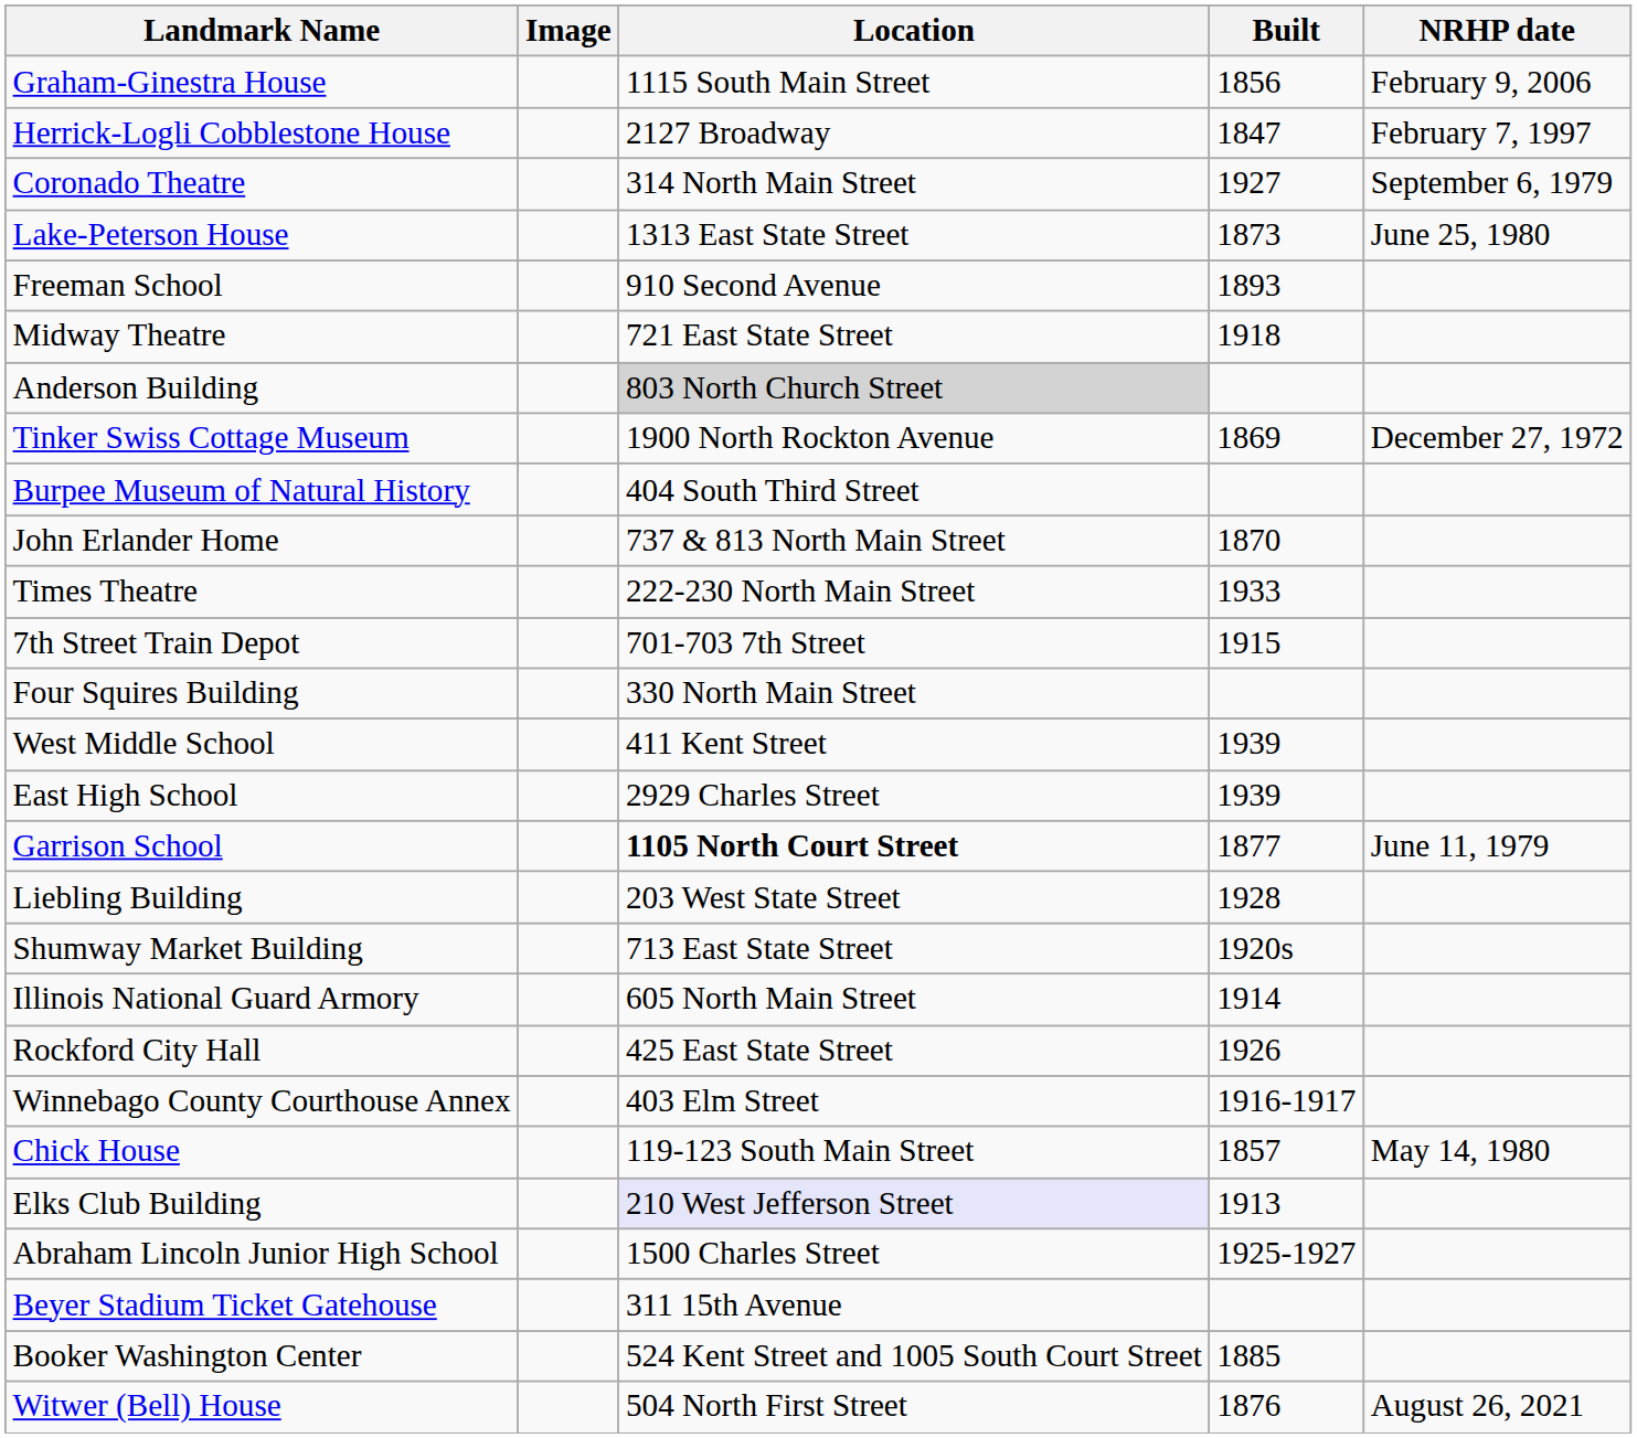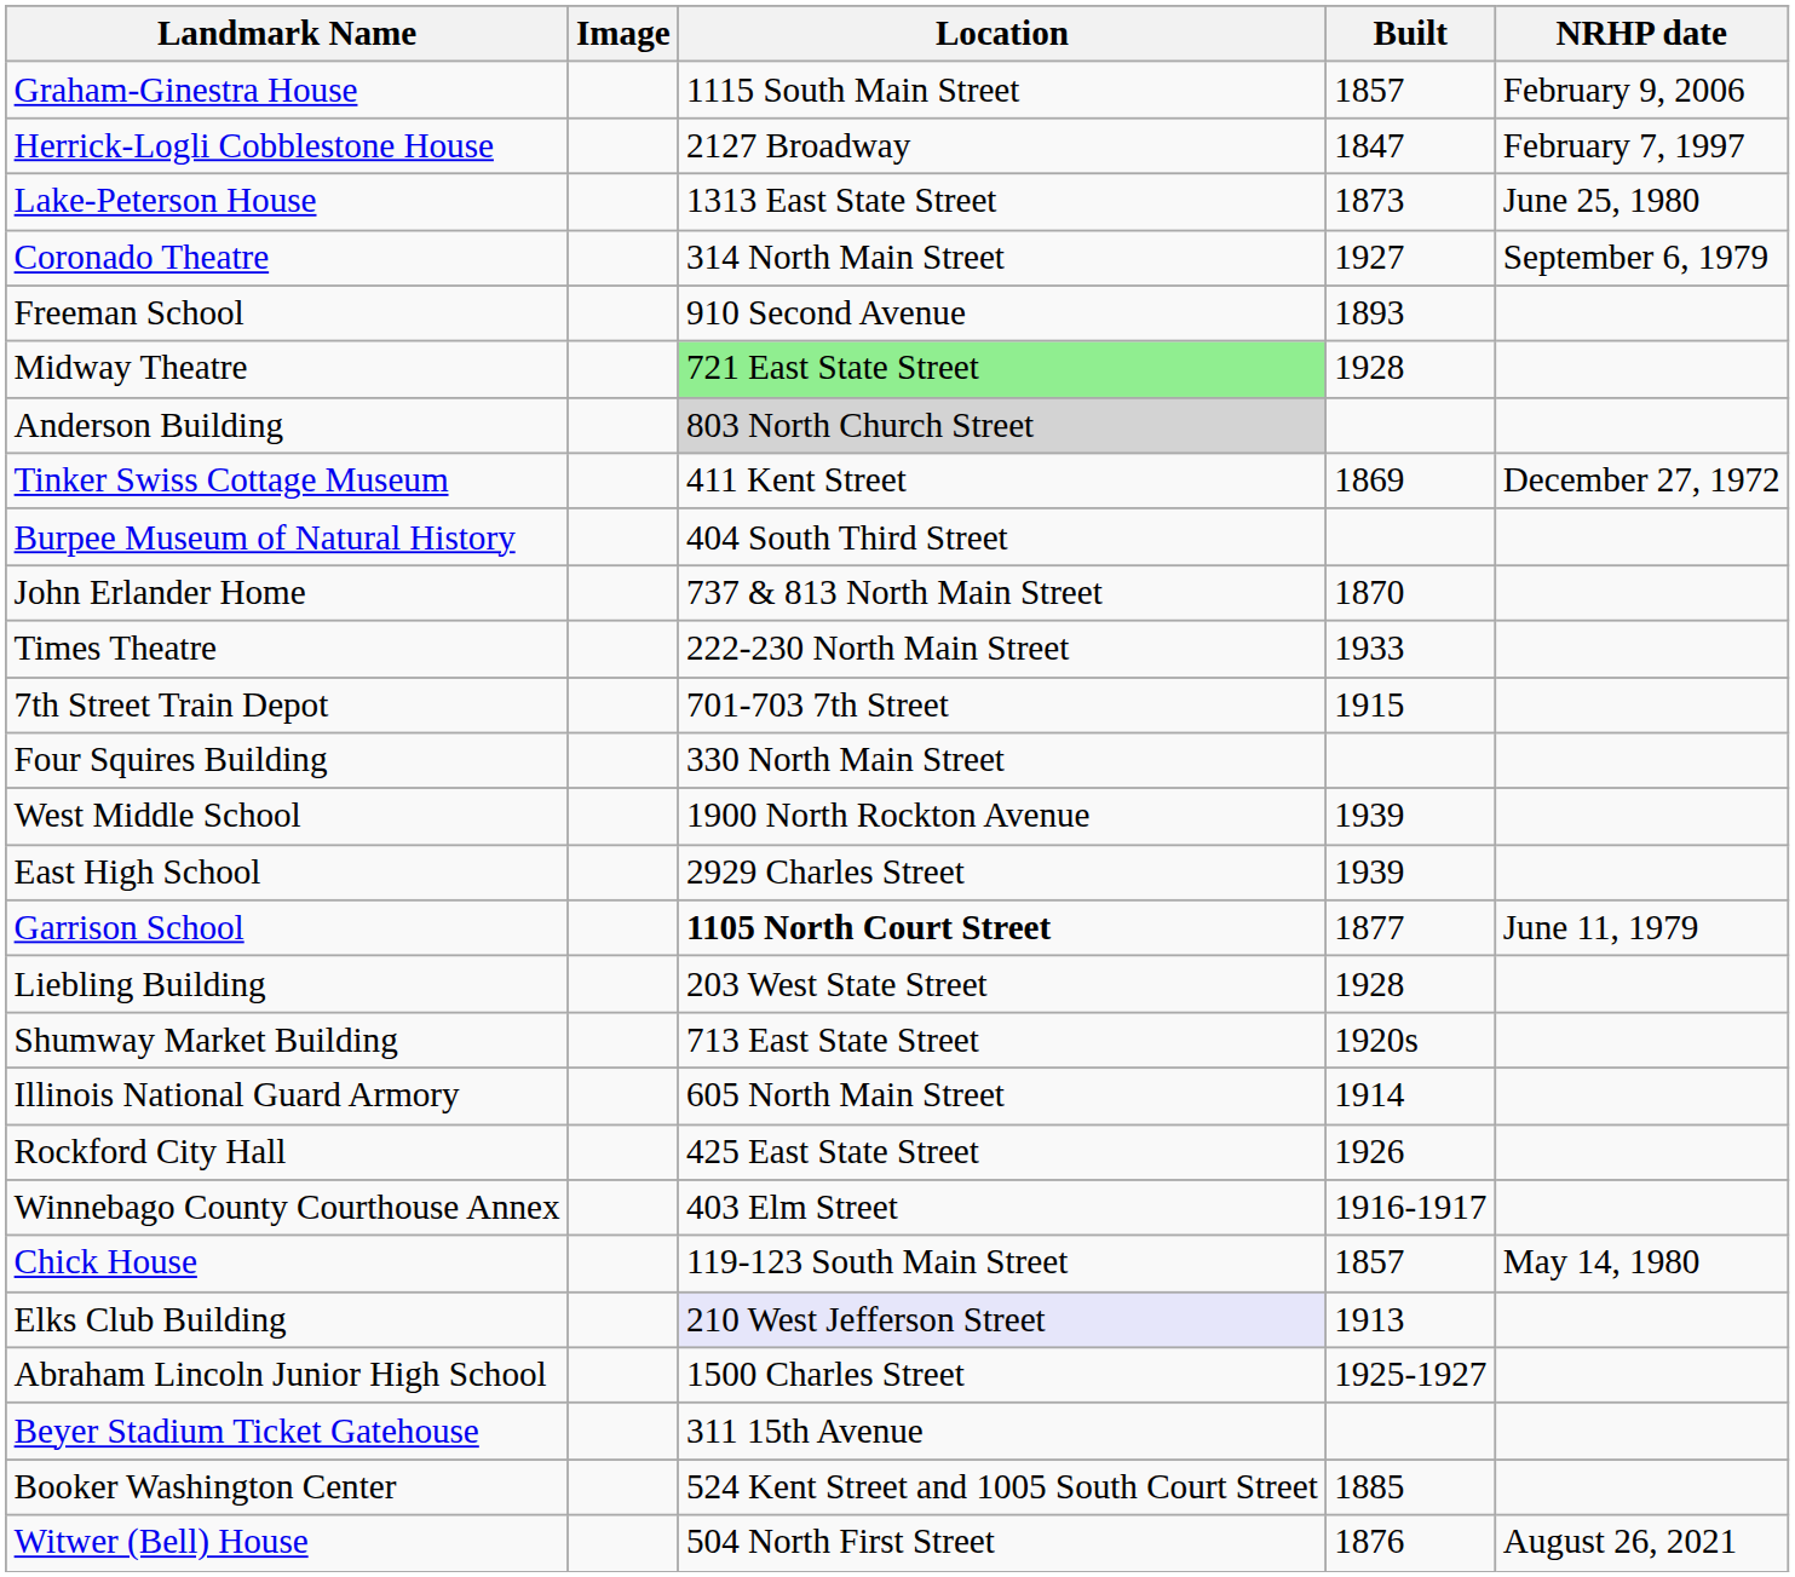 <table class="wikitable sortable">
 <tr>
 <th>Landmark Name</th>
 <th>Image</th>
 <th>Location</th>
 <th>Built</th>
 <th>NRHP date</th>
 </tr>
 <tr>
 <td><a href='#'>Graham-Ginestra House</a></td>
 <td></td>
 <td>1115 South Main Street</td>
-<td>1856</td>
+<td>1857</td>
 <td>February 9, 2006</td>
 </tr>
 <tr>
 <td><a href='#'>Herrick-Logli Cobblestone House</a></td>
 <td></td>
 <td>2127 Broadway</td>
 <td>1847</td>
 <td>February 7, 1997</td>
 </tr>
 <tr>
+<td><a href='#'>Lake-Peterson House</a></td>
+<td></td>
+<td>1313 East State Street</td>
+<td>1873</td>
+<td>June 25, 1980</td>
+</tr>
+<tr>
 <td><a href='#'>Coronado Theatre</a></td>
 <td></td>
 <td>314 North Main Street</td>
 <td>1927</td>
 <td>September 6, 1979</td>
-</tr>
-<tr>
-<td><a href='#'>Lake-Peterson House</a></td>
-<td></td>
-<td>1313 East State Street</td>
-<td>1873</td>
-<td>June 25, 1980</td>
 </tr>
 <tr>
 <td>Freeman School</td>
 <td></td>
 <td>910 Second Avenue</td>
 <td>1893</td>
 <td></td>
 </tr>
 <tr>
 <td>Midway Theatre</td>
 <td></td>
-<td>721 East State Street</td>
-<td>1918</td>
+<td style="background: lightgreen;">721 East State Street</td>
+<td>1928</td>
 <td></td>
 </tr>
 <tr>
 <td>Anderson Building</td>
 <td></td>
 <td style="background: lightgrey;">803 North Church Street</td>
 <td></td>
 <td></td>
 </tr>
 <tr>
 <td><a href='#'>Tinker Swiss Cottage Museum</a></td>
 <td></td>
-<td>1900 North Rockton Avenue</td>
+<td>411 Kent Street</td>
 <td>1869</td>
 <td>December 27, 1972</td>
 </tr>
 <tr>
 <td><a href='#'>Burpee Museum of Natural History</a></td>
 <td></td>
 <td>404 South Third Street</td>
 <td></td>
 <td></td>
 </tr>
 <tr>
 <td>John Erlander Home</td>
 <td></td>
 <td>737 & 813 North Main Street</td>
 <td>1870</td>
 <td></td>
 </tr>
 <tr>
 <td>Times Theatre</td>
 <td></td>
 <td>222-230 North Main Street</td>
 <td>1933</td>
 <td></td>
 </tr>
 <tr>
 <td>7th Street Train Depot</td>
 <td></td>
 <td>701-703 7th Street</td>
 <td>1915</td>
 <td></td>
 </tr>
 <tr>
 <td>Four Squires Building</td>
 <td></td>
 <td>330 North Main Street</td>
 <td></td>
 <td></td>
 </tr>
 <tr>
 <td>West Middle School</td>
 <td></td>
-<td>411 Kent Street</td>
+<td>1900 North Rockton Avenue</td>
 <td>1939</td>
 <td></td>
 </tr>
 <tr>
 <td>East High School</td>
 <td></td>
 <td>2929 Charles Street</td>
 <td>1939</td>
 <td></td>
 </tr>
 <tr>
 <td><a href='#'>Garrison School</a></td>
 <td></td>
 <td><strong>1105 North Court Street</strong></td>
 <td>1877</td>
 <td>June 11, 1979</td>
 </tr>
 <tr>
 <td>Liebling Building</td>
 <td></td>
 <td>203 West State Street</td>
 <td>1928</td>
 <td></td>
 </tr>
 <tr>
 <td>Shumway Market Building</td>
 <td></td>
 <td>713 East State Street</td>
 <td>1920s</td>
 <td></td>
 </tr>
 <tr>
 <td>Illinois National Guard Armory</td>
 <td></td>
 <td>605 North Main Street</td>
 <td>1914</td>
 <td></td>
 </tr>
 <tr>
 <td>Rockford City Hall</td>
 <td></td>
 <td>425 East State Street</td>
 <td>1926</td>
 <td></td>
 </tr>
 <tr>
 <td>Winnebago County Courthouse Annex</td>
 <td></td>
 <td>403 Elm Street</td>
 <td>1916-1917</td>
 <td></td>
 </tr>
 <tr>
 <td><a href='#'>Chick House</a></td>
 <td></td>
 <td>119-123 South Main Street</td>
 <td>1857</td>
 <td>May 14, 1980</td>
 </tr>
 <tr>
 <td>Elks Club Building</td>
 <td></td>
 <td style="background: lavender;">210 West Jefferson Street</td>
 <td>1913</td>
 <td></td>
 </tr>
 <tr>
 <td>Abraham Lincoln Junior High School</td>
 <td></td>
 <td>1500 Charles Street</td>
 <td>1925-1927</td>
 <td></td>
 </tr>
 <tr>
 <td><a href='#'>Beyer Stadium Ticket Gatehouse</a></td>
 <td></td>
 <td>311 15th Avenue</td>
 <td></td>
 <td></td>
 </tr>
 <tr>
 <td>Booker Washington Center</td>
 <td></td>
 <td>524 Kent Street and 1005 South Court Street</td>
 <td>1885</td>
 <td></td>
 </tr>
 <tr>
 <td><a href='#'>Witwer (Bell) House</a></td>
 <td></td>
 <td>504 North First Street</td>
 <td>1876</td>
 <td>August 26, 2021</td>
 </tr>
 </table>
